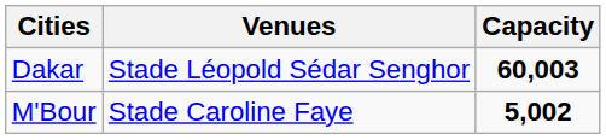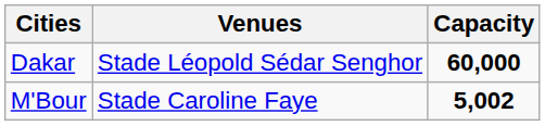 <table class="wikitable">
 <tr>
 <th>Cities</th>
 <th>Venues</th>
 <th>Capacity</th>
 </tr>
 <tr>
 <td><a href='#'>Dakar</a></td>
 <td><a href='#'>Stade Léopold Sédar Senghor</a></td>
-<td align=center><strong>60,003</strong></td>
+<td align=center><strong>60,000</strong></td>
 </tr>
 <tr>
 <td><a href='#'>M'Bour</a></td>
 <td><a href='#'>Stade Caroline Faye</a></td>
 <td align=center><strong>5,002</strong></td>
 </tr>
 </table>
